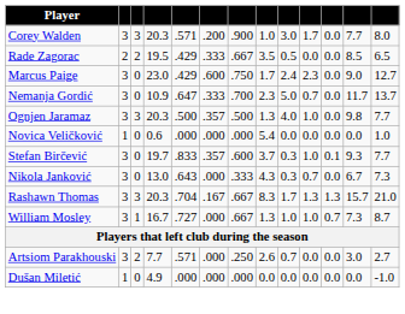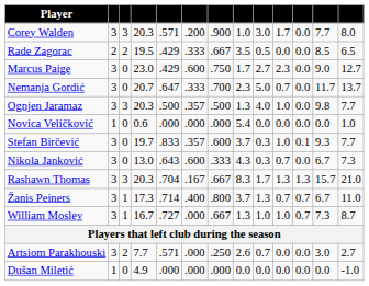 <table class="wikitable sortable">
 <tr>
 <th style="background:#000000; color:white; text-align:center;">Player</th>
 <th style="background:#000000; color:white; text-align:center;"></th>
 <th style="background:#000000; color:white; text-align:center;"></th>
 <th style="background:#000000; color:white; text-align:center;"></th>
 <th style="background:#000000; color:white; text-align:center;"></th>
 <th style="background:#000000; color:white; text-align:center;"></th>
 <th style="background:#000000; color:white; text-align:center;"></th>
 <th style="background:#000000; color:white; text-align:center;"></th>
 <th style="background:#000000; color:white; text-align:center;"></th>
 <th style="background:#000000; color:white; text-align:center;"></th>
 <th style="background:#000000; color:white; text-align:center;"></th>
 <th style="background:#000000; color:white; text-align:center;"></th>
 <th style="background:#000000; color:white; text-align:center;"></th>
 </tr>
 <tr>
 <td><a href='#'>Corey Walden</a></td>
 <td>3</td>
 <td>3</td>
 <td>20.3</td>
 <td>.571</td>
 <td>.200</td>
 <td>.900</td>
 <td>1.0</td>
 <td>3.0</td>
 <td>1.7</td>
 <td>0.0</td>
 <td>7.7</td>
 <td>8.0</td>
 </tr>
 <tr>
 <td><a href='#'>Rade Zagorac</a></td>
 <td>2</td>
 <td>2</td>
 <td>19.5</td>
 <td>.429</td>
 <td>.333</td>
 <td>.667</td>
 <td>3.5</td>
 <td>0.5</td>
 <td>0.0</td>
 <td>0.0</td>
 <td>8.5</td>
 <td>6.5</td>
 </tr>
 <tr>
 <td><a href='#'>Marcus Paige</a></td>
 <td>3</td>
 <td>0</td>
 <td>23.0</td>
 <td>.429</td>
 <td>.600</td>
 <td>.750</td>
 <td>1.7</td>
-<td>2.4</td>
+<td>2.7</td>
 <td>2.3</td>
 <td>0.0</td>
 <td>9.0</td>
 <td>12.7</td>
 </tr>
 <tr>
 <td><a href='#'>Nemanja Gordić</a></td>
 <td>3</td>
 <td>0</td>
-<td>10.9</td>
+<td>20.7</td>
 <td>.647</td>
 <td>.333</td>
 <td>.700</td>
 <td>2.3</td>
 <td>5.0</td>
 <td>0.7</td>
 <td>0.0</td>
 <td>11.7</td>
 <td>13.7</td>
 </tr>
 <tr>
 <td><a href='#'>Ognjen Jaramaz</a></td>
 <td>3</td>
 <td>3</td>
 <td>20.3</td>
 <td>.500</td>
 <td>.357</td>
 <td>.500</td>
 <td>1.3</td>
 <td>4.0</td>
 <td>1.0</td>
 <td>0.0</td>
 <td>9.8</td>
 <td>7.7</td>
 </tr>
 <tr>
 <td><a href='#'>Novica Veličković</a></td>
 <td>1</td>
 <td>0</td>
 <td>0.6</td>
 <td>.000</td>
 <td>.000</td>
 <td>.000</td>
 <td>5.4</td>
 <td>0.0</td>
 <td>0.0</td>
 <td>0.0</td>
 <td>0.0</td>
 <td>1.0</td>
 </tr>
 <tr>
 <td><a href='#'>Stefan Birčević</a></td>
 <td>3</td>
 <td>0</td>
 <td>19.7</td>
 <td>.833</td>
 <td>.357</td>
 <td>.600</td>
 <td>3.7</td>
 <td>0.3</td>
 <td>1.0</td>
 <td>0.1</td>
 <td>9.3</td>
 <td>7.7</td>
 </tr>
 <tr>
 <td><a href='#'>Nikola Janković</a></td>
 <td>3</td>
 <td>0</td>
 <td>13.0</td>
 <td>.643</td>
-<td>.000</td>
+<td>.600</td>
 <td>.333</td>
 <td>4.3</td>
 <td>0.3</td>
 <td>0.7</td>
 <td>0.0</td>
 <td>6.7</td>
 <td>7.3</td>
 </tr>
 <tr>
 <td><a href='#'>Rashawn Thomas</a></td>
 <td>3</td>
 <td>3</td>
 <td>20.3</td>
 <td>.704</td>
 <td>.167</td>
 <td>.667</td>
 <td>8.3</td>
 <td>1.7</td>
 <td>1.3</td>
 <td>1.3</td>
 <td>15.7</td>
 <td>21.0</td>
+</tr>
+<tr>
+<td><a href='#'>Žanis Peiners</a></td>
+<td>3</td>
+<td>1</td>
+<td>17.3</td>
+<td>.714</td>
+<td>.400</td>
+<td>.800</td>
+<td>3.7</td>
+<td>1.3</td>
+<td>0.7</td>
+<td>0.7</td>
+<td>6.7</td>
+<td>11.0</td>
 </tr>
 <tr>
 <td><a href='#'>William Mosley</a></td>
 <td>3</td>
 <td>1</td>
 <td>16.7</td>
 <td>.727</td>
 <td>.000</td>
 <td>.667</td>
 <td>1.3</td>
 <td>1.0</td>
 <td>1.0</td>
 <td>0.7</td>
 <td>7.3</td>
 <td>8.7</td>
 </tr>
 <tr>
 <th colspan="13">Players that left club during the season</th>
 </tr>
 <tr>
 <td><a href='#'>Artsiom Parakhouski</a></td>
 <td>3</td>
 <td>2</td>
 <td>7.7</td>
 <td>.571</td>
 <td>.000</td>
 <td>.250</td>
 <td>2.6</td>
 <td>0.7</td>
 <td>0.0</td>
 <td>0.0</td>
 <td>3.0</td>
 <td>2.7</td>
 </tr>
 <tr>
 <td><a href='#'>Dušan Miletić</a></td>
 <td>1</td>
 <td>0</td>
 <td>4.9</td>
 <td>.000</td>
 <td>.000</td>
 <td>.000</td>
 <td>0.0</td>
 <td>0.0</td>
 <td>0.0</td>
 <td>0.0</td>
 <td>0.0</td>
 <td>-1.0</td>
 </tr>
 </table>
